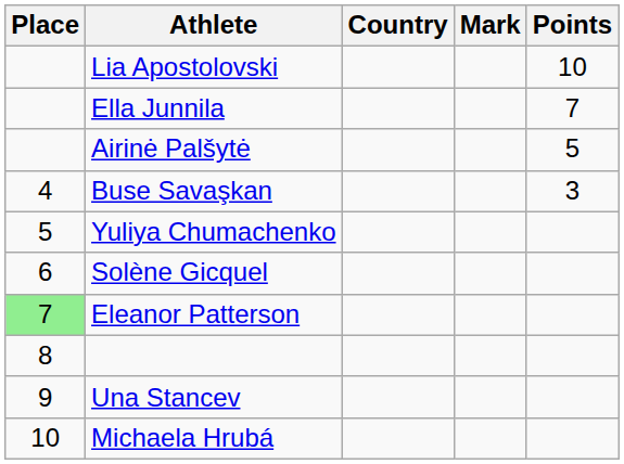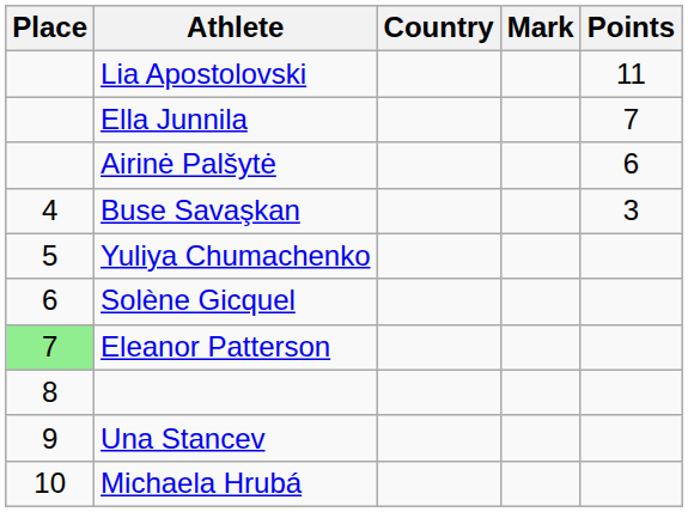 <table class="wikitable">
 <tr>
 <th>Place</th>
 <th>Athlete</th>
 <th>Country</th>
 <th>Mark</th>
 <th>Points</th>
 </tr>
 <tr>
 <td align=center></td>
 <td><a href='#'>Lia Apostolovski</a></td>
 <td></td>
 <td></td>
-<td align=center>10</td>
+<td align=center>11</td>
 </tr>
 <tr>
 <td align=center></td>
 <td><a href='#'>Ella Junnila</a></td>
 <td></td>
 <td></td>
 <td align=center>7</td>
 </tr>
 <tr>
 <td align=center></td>
 <td><a href='#'>Airinė Palšytė</a></td>
 <td></td>
 <td></td>
-<td align=center>5</td>
+<td align=center>6</td>
 </tr>
 <tr>
 <td align=center>4</td>
 <td><a href='#'>Buse Savaşkan</a></td>
 <td></td>
 <td></td>
 <td align=center>3</td>
 </tr>
 <tr>
 <td align=center>5</td>
 <td><a href='#'>Yuliya Chumachenko</a></td>
 <td></td>
 <td></td>
 <td align=center></td>
 </tr>
 <tr>
 <td align=center>6</td>
 <td><a href='#'>Solène Gicquel</a></td>
 <td></td>
 <td></td>
 <td align=center></td>
 </tr>
 <tr>
 <td align=center style="background: lightgreen;">7</td>
 <td><a href='#'>Eleanor Patterson</a></td>
 <td></td>
 <td></td>
 <td align=center></td>
 </tr>
 <tr>
 <td align=center>8</td>
 <td></td>
 <td></td>
 <td></td>
 <td align=center></td>
 </tr>
 <tr>
 <td align=center>9</td>
 <td><a href='#'>Una Stancev</a></td>
 <td></td>
 <td></td>
 <td align=center></td>
 </tr>
 <tr>
 <td align=center>10</td>
 <td><a href='#'>Michaela Hrubá</a></td>
 <td></td>
 <td></td>
 <td align=center></td>
 </tr>
 </table>
